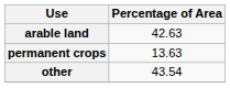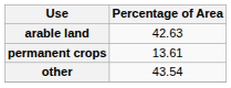 <table class="wikitable" style="text-align:center">
 <tr>
 <th>Use</th>
 <th>Percentage of Area</th>
 </tr>
 <tr>
 <th>arable land</th>
 <td>42.63</td>
 </tr>
 <tr>
 <th>permanent crops</th>
-<td>13.63</td>
+<td>13.61</td>
 </tr>
 <tr>
 <th>other</th>
 <td>43.54</td>
 </tr>
 <tr>
 </tr>
 </table>
